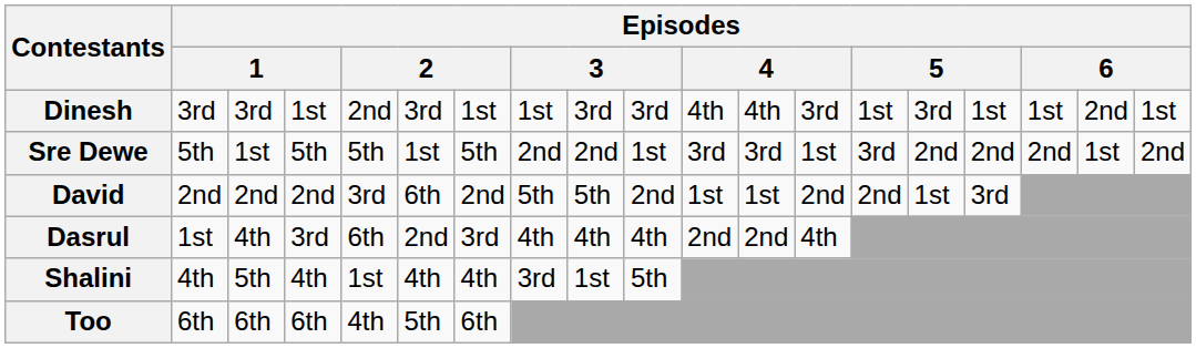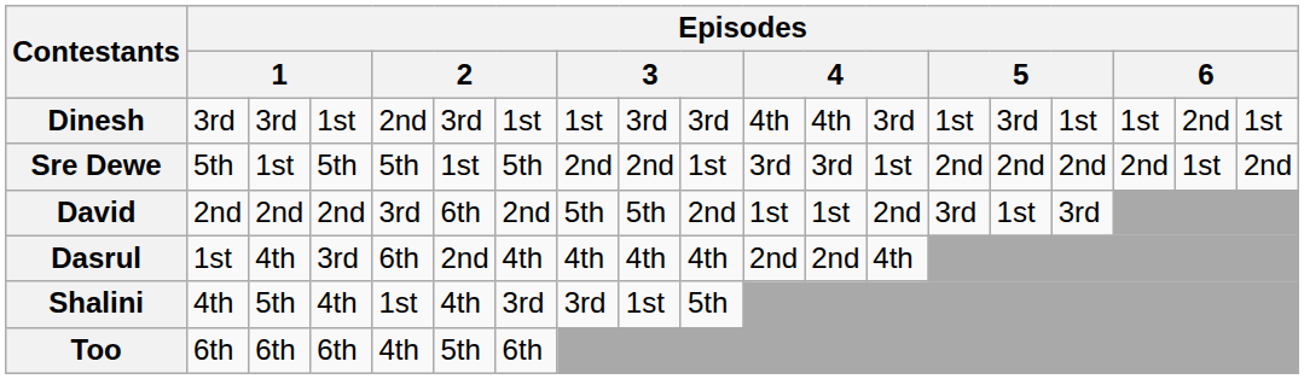 <table class="wikitable">
 <tr>
 <th rowspan=2>Contestants</th>
 <th colspan=18>Episodes</th>
 </tr>
 <tr>
 <th colspan=3>1</th>
 <th colspan=3>2</th>
 <th colspan=3>3</th>
 <th colspan=3>4</th>
 <th colspan=3>5</th>
 <th colspan=3>6</th>
 </tr>
 <tr>
 <th>Dinesh</th>
 <td>3rd</td>
 <td>3rd</td>
 <td>1st</td>
 <td>2nd</td>
 <td>3rd</td>
 <td>1st</td>
 <td>1st</td>
 <td>3rd</td>
 <td>3rd</td>
 <td>4th</td>
 <td>4th</td>
 <td>3rd</td>
 <td>1st</td>
 <td>3rd</td>
 <td>1st</td>
 <td>1st</td>
 <td>2nd</td>
 <td><span>1st</span></td>
 </tr>
 <tr>
 <th>Sre Dewe</th>
 <td>5th</td>
 <td>1st</td>
 <td>5th</td>
 <td>5th</td>
 <td>1st</td>
 <td>5th</td>
 <td>2nd</td>
 <td>2nd</td>
 <td>1st</td>
 <td>3rd</td>
 <td>3rd</td>
 <td>1st</td>
-<td>3rd</td>
+<td>2nd</td>
 <td>2nd</td>
 <td>2nd</td>
 <td>2nd</td>
 <td>1st</td>
 <td><span>2nd</span></td>
 </tr>
 <tr>
 <th>David</th>
 <td>2nd</td>
 <td>2nd</td>
 <td>2nd</td>
 <td>3rd</td>
 <td>6th</td>
 <td>2nd</td>
 <td>5th</td>
 <td>5th</td>
 <td>2nd</td>
 <td>1st</td>
 <td>1st</td>
 <td>2nd</td>
-<td>2nd</td>
+<td>3rd</td>
 <td>1st</td>
 <td><span>3rd</span></td>
 <td colspan="3" bgcolor="darkgray"></td>
 </tr>
 <tr>
 <th>Dasrul</th>
 <td>1st</td>
 <td>4th</td>
 <td>3rd</td>
 <td>6th</td>
 <td>2nd</td>
-<td>3rd</td>
+<td>4th</td>
 <td>4th</td>
 <td>4th</td>
 <td>4th</td>
 <td>2nd</td>
 <td>2nd</td>
 <td><span>4th</span></td>
 <td colspan="6" bgcolor="darkgray"></td>
 </tr>
 <tr>
 <th>Shalini</th>
 <td>4th</td>
 <td>5th</td>
 <td>4th</td>
 <td>1st</td>
 <td>4th</td>
-<td>4th</td>
+<td>3rd</td>
 <td>3rd</td>
 <td>1st</td>
 <td><span>5th</span></td>
 <td colspan="9" bgcolor="darkgray"></td>
 </tr>
 <tr>
 <th>Too</th>
 <td>6th</td>
 <td>6th</td>
 <td><span>6th</span></td>
 <td>4th</td>
 <td>5th</td>
 <td><span>6th</span></td>
 <td colspan="12" bgcolor="darkgray"></td>
 </tr>
 </table>
